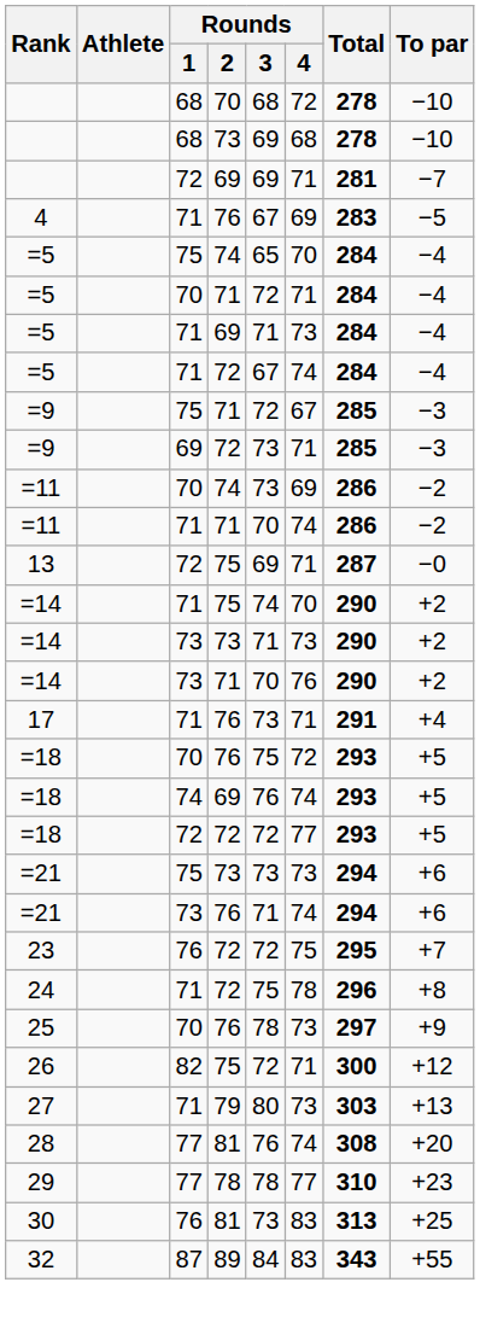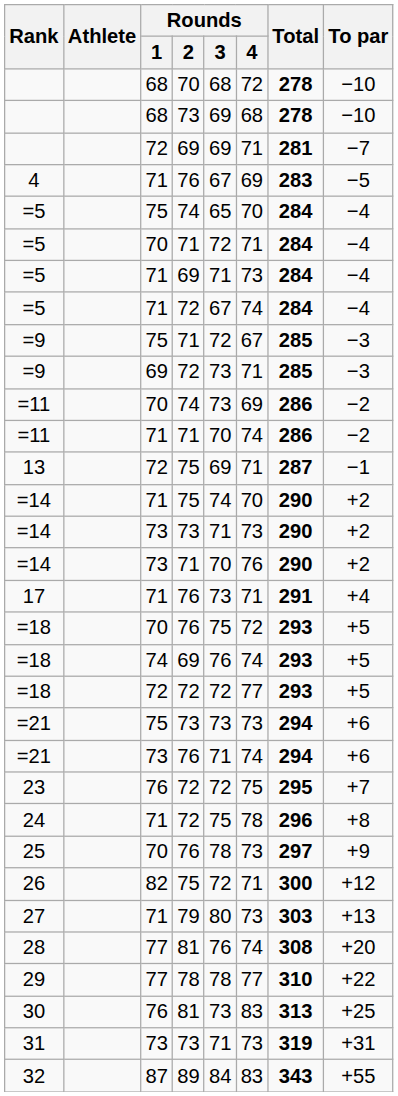 <table class=wikitable style="text-align:center">
 <tr>
 <th rowspan="2">Rank</th>
 <th rowspan="2">Athlete</th>
 <th colspan="4">Rounds</th>
 <th rowspan="2">Total</th>
 <th rowspan="2">To par</th>
 </tr>
 <tr>
 <th>1</th>
 <th>2</th>
 <th>3</th>
 <th>4</th>
 </tr>
 <tr>
 <td></td>
 <td align=left></td>
 <td>68</td>
 <td>70</td>
 <td>68</td>
 <td>72</td>
 <td><strong>278</strong></td>
 <td>−10</td>
 </tr>
 <tr>
 <td></td>
 <td align=left></td>
 <td>68</td>
 <td>73</td>
 <td>69</td>
 <td>68</td>
 <td><strong>278</strong></td>
 <td>−10</td>
 </tr>
 <tr>
 <td></td>
 <td align=left></td>
 <td>72</td>
 <td>69</td>
 <td>69</td>
 <td>71</td>
 <td><strong>281</strong></td>
 <td>−7</td>
 </tr>
 <tr>
 <td>4</td>
 <td align=left></td>
 <td>71</td>
 <td>76</td>
 <td>67</td>
 <td>69</td>
 <td><strong>283</strong></td>
 <td>−5</td>
 </tr>
 <tr>
 <td>=5</td>
 <td align=left></td>
 <td>75</td>
 <td>74</td>
 <td>65</td>
 <td>70</td>
 <td><strong>284</strong></td>
 <td>−4</td>
 </tr>
 <tr>
 <td>=5</td>
 <td align=left></td>
 <td>70</td>
 <td>71</td>
 <td>72</td>
 <td>71</td>
 <td><strong>284</strong></td>
 <td>−4</td>
 </tr>
 <tr>
 <td>=5</td>
 <td align=left></td>
 <td>71</td>
 <td>69</td>
 <td>71</td>
 <td>73</td>
 <td><strong>284</strong></td>
 <td>−4</td>
 </tr>
 <tr>
 <td>=5</td>
 <td align=left></td>
 <td>71</td>
 <td>72</td>
 <td>67</td>
 <td>74</td>
 <td><strong>284</strong></td>
 <td>−4</td>
 </tr>
 <tr>
 <td>=9</td>
 <td align=left></td>
 <td>75</td>
 <td>71</td>
 <td>72</td>
 <td>67</td>
 <td><strong>285</strong></td>
 <td>−3</td>
 </tr>
 <tr>
 <td>=9</td>
 <td align=left></td>
 <td>69</td>
 <td>72</td>
 <td>73</td>
 <td>71</td>
 <td><strong>285</strong></td>
 <td>−3</td>
 </tr>
 <tr>
 <td>=11</td>
 <td align=left></td>
 <td>70</td>
 <td>74</td>
 <td>73</td>
 <td>69</td>
 <td><strong>286</strong></td>
 <td>−2</td>
 </tr>
 <tr>
 <td>=11</td>
 <td align=left></td>
 <td>71</td>
 <td>71</td>
 <td>70</td>
 <td>74</td>
 <td><strong>286</strong></td>
 <td>−2</td>
 </tr>
 <tr>
 <td>13</td>
 <td align=left></td>
 <td>72</td>
 <td>75</td>
 <td>69</td>
 <td>71</td>
 <td><strong>287</strong></td>
-<td>−0</td>
+<td>−1</td>
 </tr>
 <tr>
 <td>=14</td>
 <td align=left></td>
 <td>71</td>
 <td>75</td>
 <td>74</td>
 <td>70</td>
 <td><strong>290</strong></td>
 <td>+2</td>
 </tr>
 <tr>
 <td>=14</td>
 <td align=left></td>
 <td>73</td>
 <td>73</td>
 <td>71</td>
 <td>73</td>
 <td><strong>290</strong></td>
 <td>+2</td>
 </tr>
 <tr>
 <td>=14</td>
 <td align=left></td>
 <td>73</td>
 <td>71</td>
 <td>70</td>
 <td>76</td>
 <td><strong>290</strong></td>
 <td>+2</td>
 </tr>
 <tr>
 <td>17</td>
 <td align=left></td>
 <td>71</td>
 <td>76</td>
 <td>73</td>
 <td>71</td>
 <td><strong>291</strong></td>
 <td>+4</td>
 </tr>
 <tr>
 <td>=18</td>
 <td align=left></td>
 <td>70</td>
 <td>76</td>
 <td>75</td>
 <td>72</td>
 <td><strong>293</strong></td>
 <td>+5</td>
 </tr>
 <tr>
 <td>=18</td>
 <td align=left></td>
 <td>74</td>
 <td>69</td>
 <td>76</td>
 <td>74</td>
 <td><strong>293</strong></td>
 <td>+5</td>
 </tr>
 <tr>
 <td>=18</td>
 <td align=left></td>
 <td>72</td>
 <td>72</td>
 <td>72</td>
 <td>77</td>
 <td><strong>293</strong></td>
 <td>+5</td>
 </tr>
 <tr>
 <td>=21</td>
 <td align=left></td>
 <td>75</td>
 <td>73</td>
 <td>73</td>
 <td>73</td>
 <td><strong>294</strong></td>
 <td>+6</td>
 </tr>
 <tr>
 <td>=21</td>
 <td align=left></td>
 <td>73</td>
 <td>76</td>
 <td>71</td>
 <td>74</td>
 <td><strong>294</strong></td>
 <td>+6</td>
 </tr>
 <tr>
 <td>23</td>
 <td align=left></td>
 <td>76</td>
 <td>72</td>
 <td>72</td>
 <td>75</td>
 <td><strong>295</strong></td>
 <td>+7</td>
 </tr>
 <tr>
 <td>24</td>
 <td align=left></td>
 <td>71</td>
 <td>72</td>
 <td>75</td>
 <td>78</td>
 <td><strong>296</strong></td>
 <td>+8</td>
 </tr>
 <tr>
 <td>25</td>
 <td align=left></td>
 <td>70</td>
 <td>76</td>
 <td>78</td>
 <td>73</td>
 <td><strong>297</strong></td>
 <td>+9</td>
 </tr>
 <tr>
 <td>26</td>
 <td align=left></td>
 <td>82</td>
 <td>75</td>
 <td>72</td>
 <td>71</td>
 <td><strong>300</strong></td>
 <td>+12</td>
 </tr>
 <tr>
 <td>27</td>
 <td align=left></td>
 <td>71</td>
 <td>79</td>
 <td>80</td>
 <td>73</td>
 <td><strong>303</strong></td>
 <td>+13</td>
 </tr>
 <tr>
 <td>28</td>
 <td align=left></td>
 <td>77</td>
 <td>81</td>
 <td>76</td>
 <td>74</td>
 <td><strong>308</strong></td>
 <td>+20</td>
 </tr>
 <tr>
 <td>29</td>
 <td align=left></td>
 <td>77</td>
 <td>78</td>
 <td>78</td>
 <td>77</td>
 <td><strong>310</strong></td>
-<td>+23</td>
+<td>+22</td>
 </tr>
 <tr>
 <td>30</td>
 <td align=left></td>
 <td>76</td>
 <td>81</td>
 <td>73</td>
 <td>83</td>
 <td><strong>313</strong></td>
 <td>+25</td>
 </tr>
 <tr>
+<td>31</td>
+<td align=left></td>
+<td>73</td>
+<td>73</td>
+<td>71</td>
+<td>73</td>
+<td><strong>319</strong></td>
+<td>+31</td>
+</tr>
+<tr>
 <td>32</td>
 <td align=left></td>
 <td>87</td>
 <td>89</td>
 <td>84</td>
 <td>83</td>
 <td><strong>343</strong></td>
 <td>+55</td>
 </tr>
 </table>
